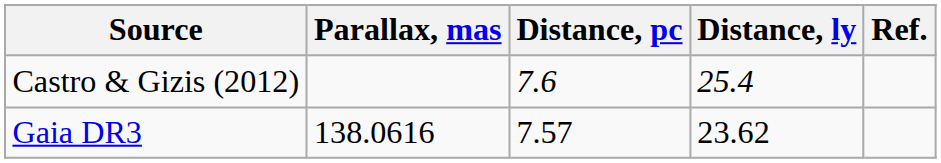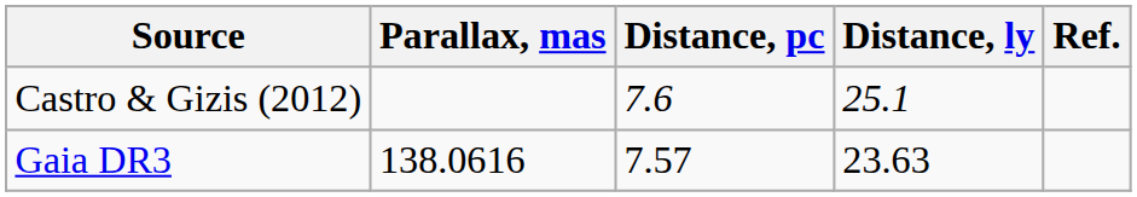 <table class="wikitable">
 <tr>
 <th>Source</th>
 <th>Parallax, <a href='#'>mas</a></th>
 <th>Distance, <a href='#'>pc</a></th>
 <th>Distance, <a href='#'>ly</a></th>
 <th>Ref.</th>
 </tr>
 <tr>
 <td>Castro & Gizis (2012)</td>
 <td></td>
 <td><em>7.6</em></td>
-<td><em>25.4</em></td>
+<td><em>25.1</em></td>
 <td></td>
 </tr>
 <tr>
 <td><a href='#'>Gaia DR3</a></td>
 <td>138.0616</td>
 <td>7.57</td>
-<td>23.62</td>
+<td>23.63</td>
 <td></td>
 </tr>
 </table>
